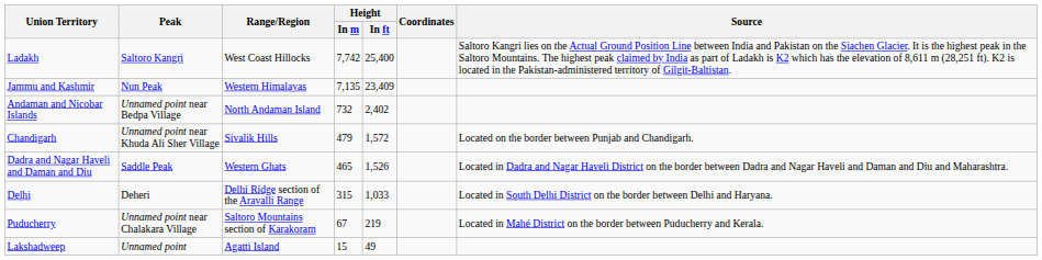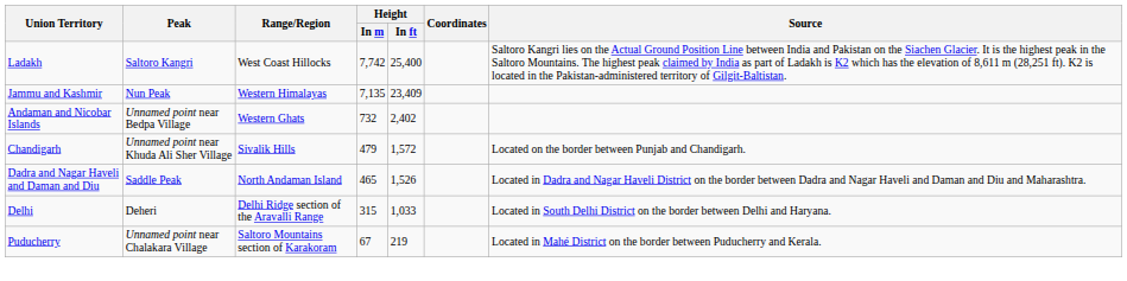 <table class="wikitable sortable static-row-numbers static-row-header-text sort-under-center col4center col5center  hover-highlight" "style="font-size: 100%">
 <tr>
 <th rowspan="2">Union Territory</th>
 <th rowspan="2">Peak</th>
 <th rowspan="2">Range/Region</th>
 <th colspan="2">Height</th>
 <th rowspan="2">Coordinates</th>
 <th rowspan="2">Source</th>
 </tr>
 <tr>
 <th data-sort-type="numeric">In <a href='#'>m</a></th>
 <th data-sort-type="numeric">In <a href='#'>ft</a></th>
 </tr>
 <tr>
 <td><a href='#'>Ladakh</a></td>
 <td><a href='#'>Saltoro Kangri</a></td>
 <td>West Coast Hillocks</td>
 <td>7,742</td>
 <td>25,400</td>
 <td></td>
 <td>Saltoro Kangri lies on the <a href='#'>Actual Ground Position Line</a> between India and Pakistan on the <a href='#'>Siachen Glacier</a>. It is the highest peak in the Saltoro Mountains. The highest peak <a href='#'>claimed by India</a> as part of Ladakh is <a href='#'>K2</a> which has the elevation of 8,611 m (28,251 ft). K2 is located in the Pakistan-administered territory of <a href='#'>Gilgit-Baltistan</a>.</td>
 </tr>
 <tr>
 <td><a href='#'>Jammu and Kashmir</a></td>
 <td><a href='#'>Nun Peak</a></td>
 <td><a href='#'>Western Himalayas</a></td>
 <td>7,135</td>
 <td>23,409</td>
 <td></td>
 <td></td>
 </tr>
 <tr>
 <td><a href='#'>Andaman and Nicobar Islands</a></td>
 <td><em>Unnamed point</em> near Bedpa Village</td>
-<td><a href='#'>North Andaman Island</a></td>
+<td><a href='#'>Western Ghats</a></td>
 <td>732</td>
 <td>2,402</td>
 <td></td>
 <td></td>
 </tr>
 <tr>
 <td><a href='#'>Chandigarh</a></td>
 <td><em>Unnamed point</em> near Khuda Ali Sher Village</td>
 <td><a href='#'>Sivalik Hills</a></td>
 <td>479</td>
 <td>1,572</td>
 <td></td>
 <td>Located on the border between Punjab and Chandigarh.</td>
 </tr>
 <tr>
 <td><a href='#'>Dadra and Nagar Haveli and Daman and Diu</a></td>
 <td><a href='#'>Saddle Peak</a></td>
-<td><a href='#'>Western Ghats</a></td>
+<td><a href='#'>North Andaman Island</a></td>
 <td>465</td>
 <td>1,526</td>
 <td></td>
 <td>Located in <a href='#'>Dadra and Nagar Haveli District</a> on the border between Dadra and Nagar Haveli and Daman and Diu and Maharashtra.</td>
 </tr>
 <tr>
 <td><a href='#'>Delhi</a></td>
 <td>Deheri</td>
 <td><a href='#'>Delhi Ridge</a> section of the <a href='#'>Aravalli Range</a></td>
 <td>315</td>
 <td>1,033</td>
 <td></td>
 <td>Located in <a href='#'>South Delhi District</a> on the border between Delhi and Haryana.</td>
 </tr>
 <tr>
 <td><a href='#'>Puducherry</a></td>
 <td><em>Unnamed point</em> near Chalakara Village</td>
 <td><a href='#'>Saltoro Mountains</a> section of <a href='#'>Karakoram</a></td>
 <td>67</td>
 <td>219</td>
 <td></td>
 <td>Located in <a href='#'>Mahé District</a> on the border between Puducherry and Kerala.</td>
 </tr>
-<tr>
-<td><a href='#'>Lakshadweep</a></td>
-<td><em>Unnamed point</em></td>
-<td><a href='#'>Agatti Island</a></td>
-<td>15</td>
-<td>49</td>
-<td></td>
-<td></td>
-</tr>
 </table>
